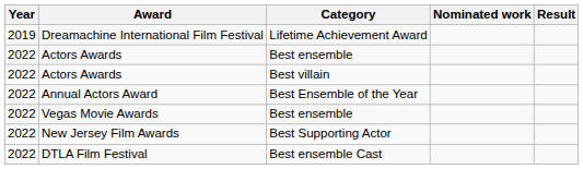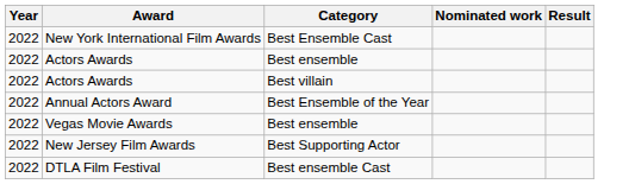 <table class="wikitable sortable">
 <tr>
 <th>Year</th>
 <th>Award</th>
 <th>Category</th>
 <th>Nominated work</th>
 <th>Result</th>
 </tr>
 <tr>
-<td>2019</td>
-<td>Dreamachine International Film Festival</td>
-<td>Lifetime Achievement Award</td>
+<td>2022</td>
+<td>New York International Film Awards</td>
+<td>Best Ensemble Cast  </td>
 <td></td>
 <td></td>
 </tr>
 <tr>
 <td>2022</td>
 <td>Actors Awards</td>
 <td>Best ensemble </td>
 <td></td>
 <td></td>
 </tr>
 <tr>
 <td>2022</td>
 <td>Actors Awards</td>
 <td>Best villain</td>
 <td></td>
 <td></td>
 </tr>
 <tr>
 <td>2022</td>
 <td>Annual Actors Award</td>
 <td>Best Ensemble of the Year </td>
 <td></td>
 <td></td>
 </tr>
 <tr>
 <td>2022</td>
 <td>Vegas Movie Awards</td>
 <td>Best ensemble </td>
 <td></td>
 <td></td>
 </tr>
 <tr>
 <td>2022</td>
 <td>New Jersey Film Awards</td>
 <td>Best Supporting Actor</td>
 <td></td>
 <td></td>
 </tr>
 <tr>
 <td>2022</td>
 <td>DTLA Film Festival</td>
 <td>Best ensemble Cast </td>
 <td></td>
 <td></td>
 </tr>
 </table>
